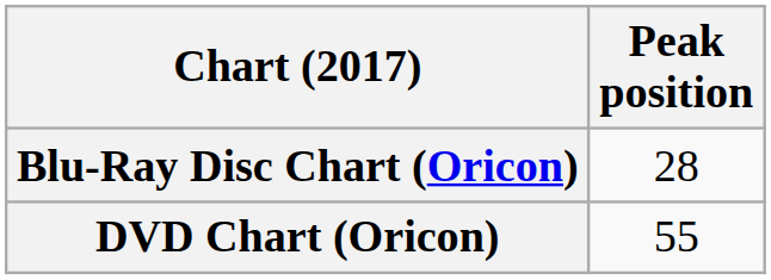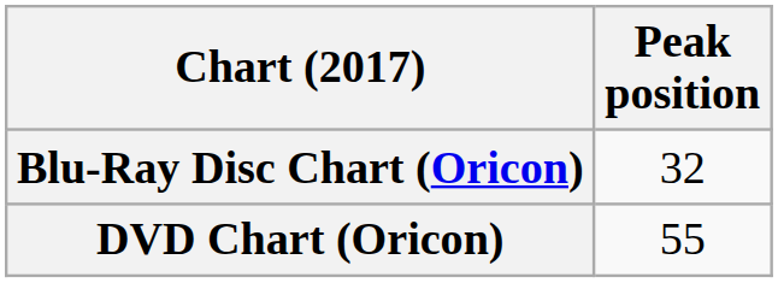 <table class="wikitable plainrowheaders" style="text-align:center">
 <tr>
 <th scope="col">Chart (2017)</th>
 <th scope="col">Peak<br> position</th>
 </tr>
 <tr>
 <th scope="row">Blu-Ray Disc Chart (<a href='#'>Oricon</a>)</th>
-<td>28</td>
+<td>32</td>
 </tr>
 <tr>
 <th scope="row">DVD Chart (Oricon)</th>
 <td>55</td>
 </tr>
 </table>
